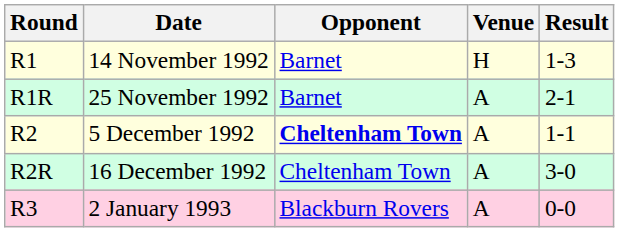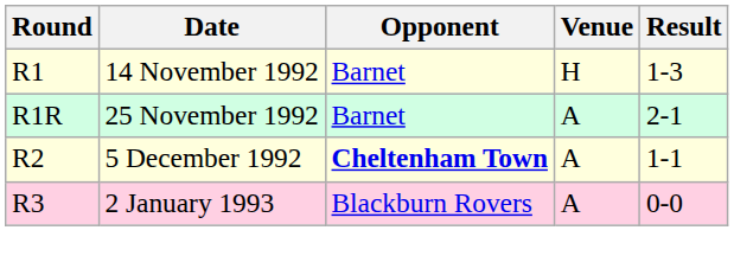 <table class="wikitable">
 <tr>
 <th>Round</th>
 <th>Date</th>
 <th>Opponent</th>
 <th>Venue</th>
 <th>Result</th>
 </tr>
 <tr style="background-color: #ffffdd;">
 <td>R1</td>
 <td>14 November 1992</td>
 <td><a href='#'>Barnet</a></td>
 <td>H</td>
 <td>1-3</td>
 </tr>
 <tr style="background-color: #d0ffe3;">
 <td>R1R</td>
 <td>25 November 1992</td>
 <td><a href='#'>Barnet</a></td>
 <td>A</td>
 <td>2-1</td>
 </tr>
 <tr style="background-color: #ffffdd;">
 <td>R2</td>
 <td>5 December 1992</td>
 <td><strong><a href='#'>Cheltenham Town</a></strong></td>
 <td>A</td>
 <td>1-1</td>
 </tr>
-<tr style="background-color: #d0ffe3;">
-<td>R2R</td>
-<td>16 December 1992</td>
-<td><a href='#'>Cheltenham Town</a></td>
-<td>A</td>
-<td>3-0</td>
-</tr>
 <tr style="background-color: #ffd0e3;">
 <td>R3</td>
 <td>2 January 1993</td>
 <td><a href='#'>Blackburn Rovers</a></td>
 <td>A</td>
 <td>0-0</td>
 </tr>
 </table>
